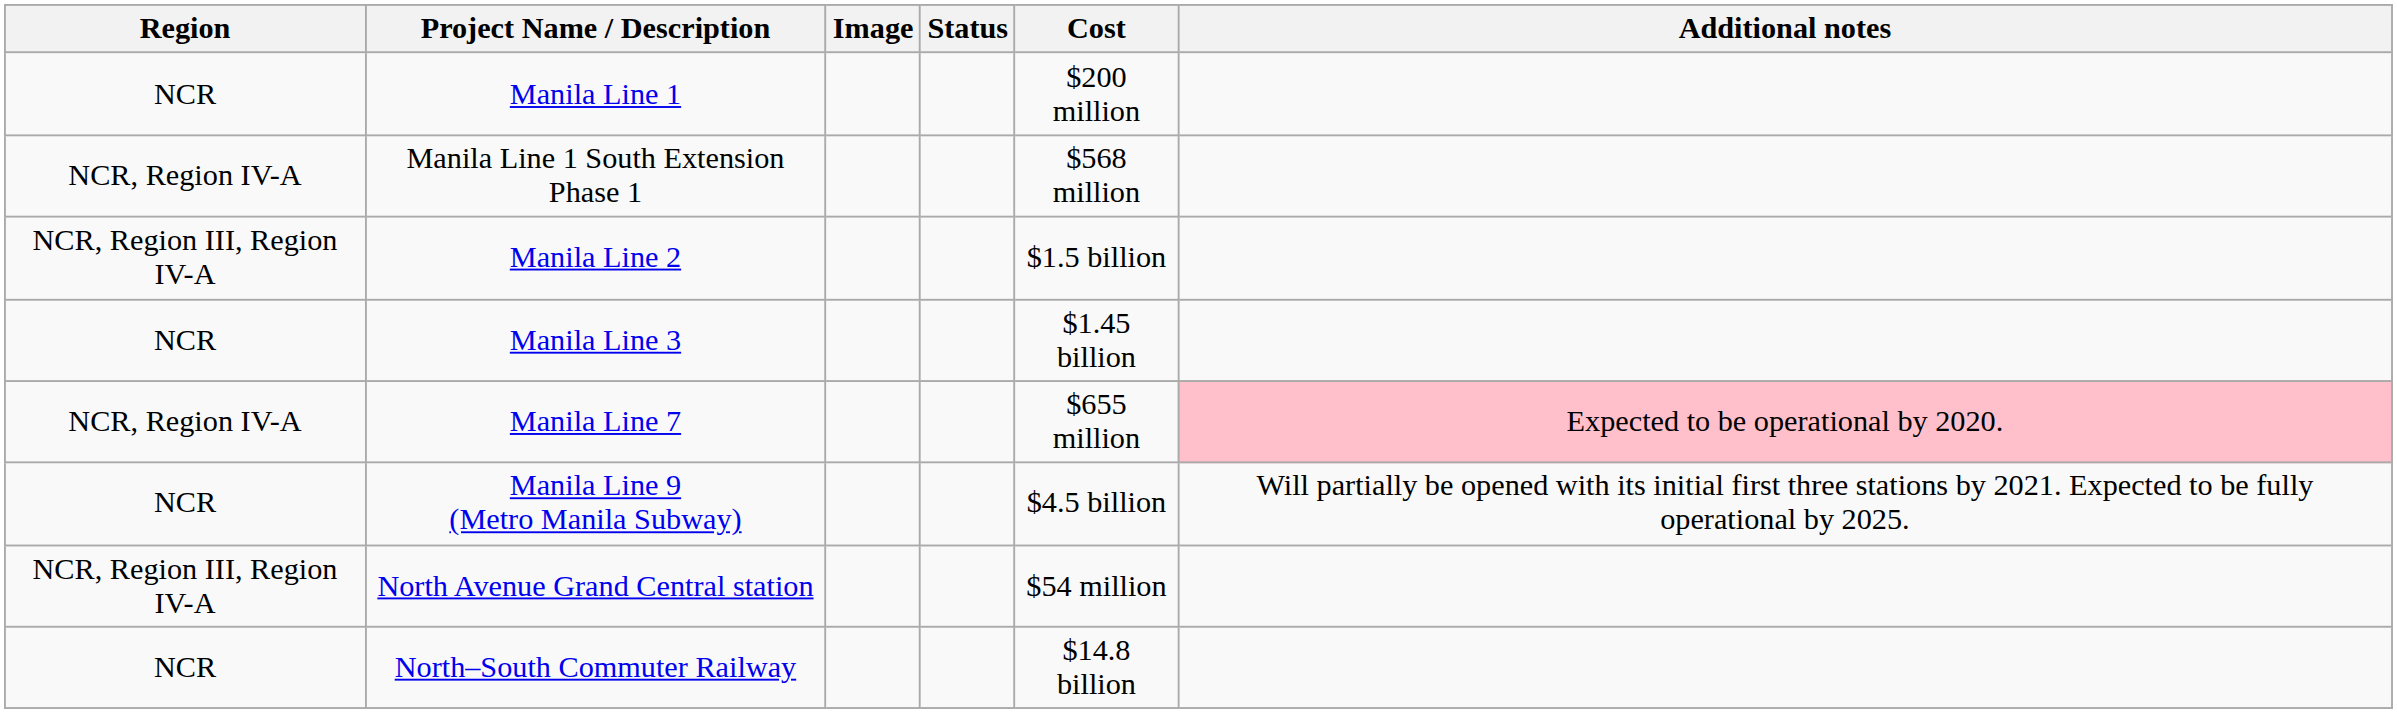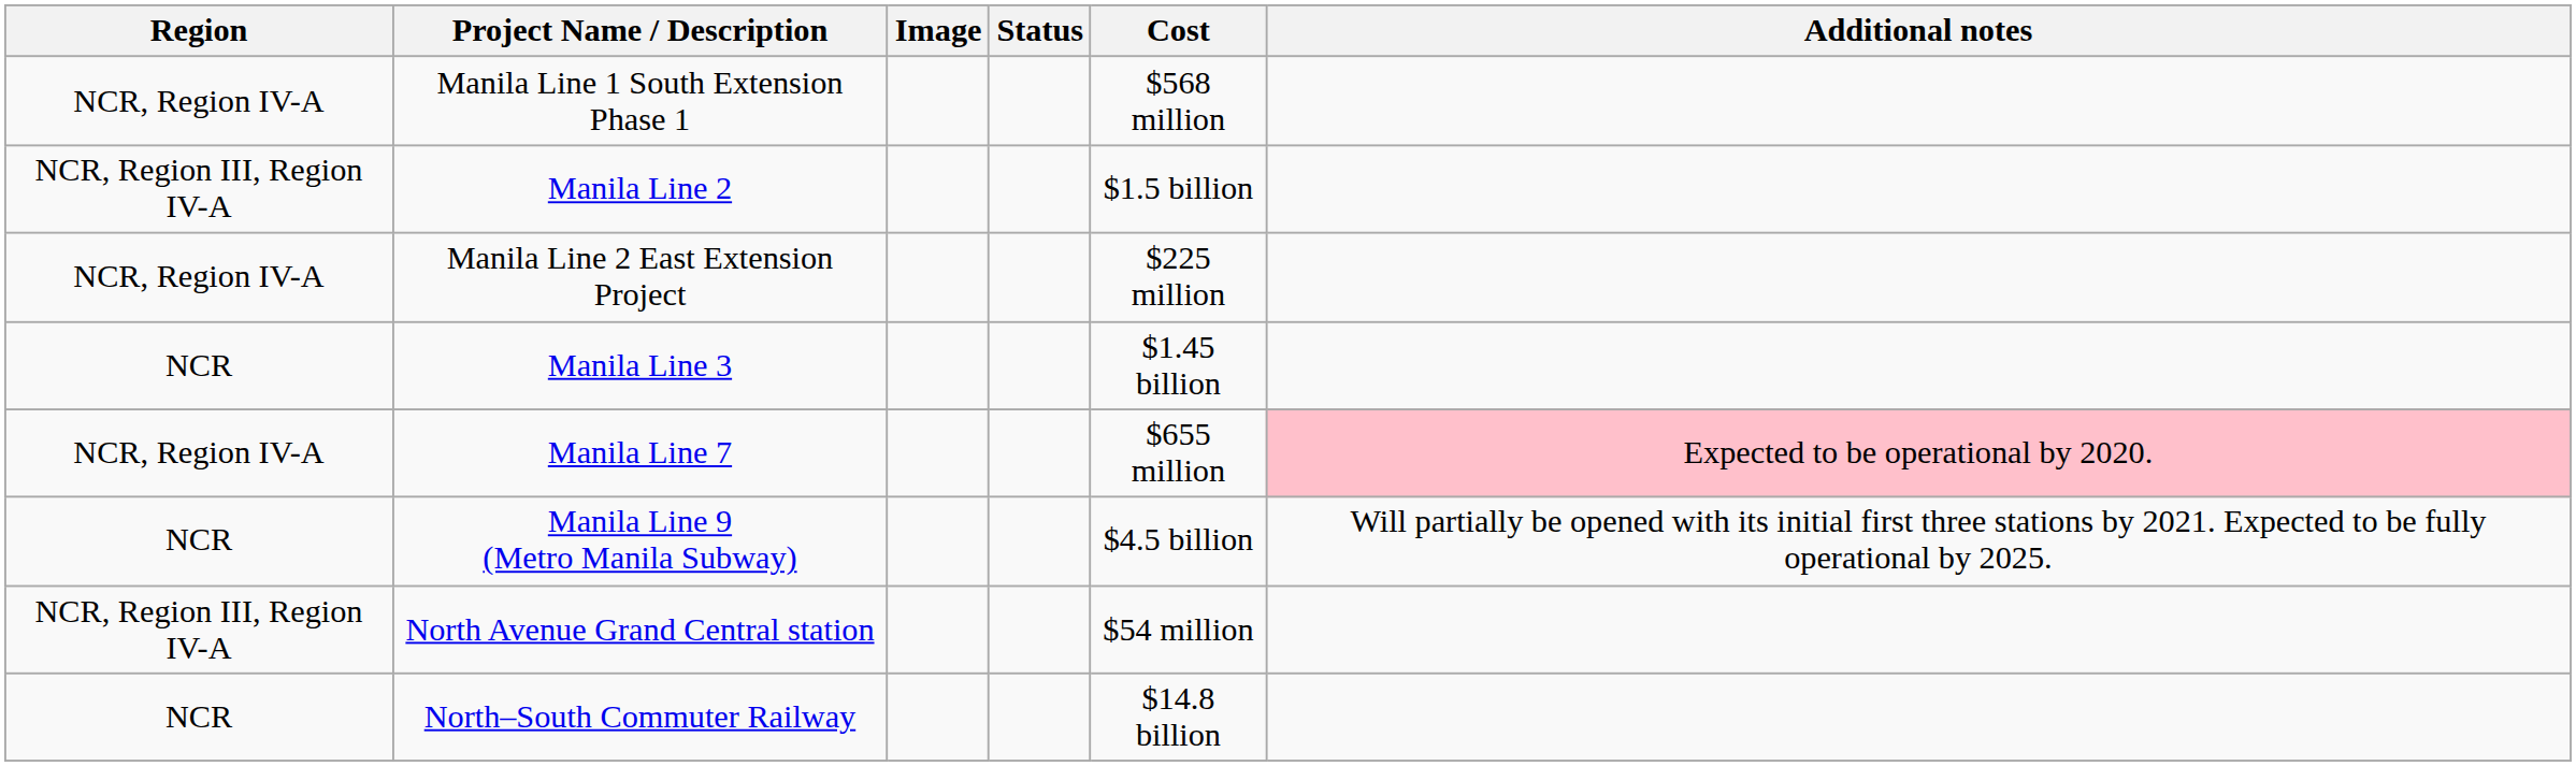 <table class="wikitable plainrowheaders" style="text-align:center; width:100%; margin:1em auto;">
 <tr>
 <th>Region</th>
 <th>Project Name / Description</th>
 <th>Image</th>
 <th>Status</th>
 <th>Cost</th>
 <th>Additional notes</th>
-</tr>
-<tr>
-<td>NCR</td>
-<td><a href='#'>Manila Line 1</a></td>
-<td></td>
-<td></td>
-<td>$200 million</td>
-<td></td>
 </tr>
 <tr>
 <td>NCR, Region IV-A</td>
 <td>Manila Line 1 South Extension Phase 1</td>
 <td></td>
 <td></td>
 <td>$568 million</td>
 <td></td>
 </tr>
 <tr>
 <td>NCR, Region III, Region IV-A</td>
 <td><a href='#'>Manila Line 2</a></td>
 <td></td>
 <td></td>
 <td>$1.5 billion</td>
+<td></td>
+</tr>
+<tr>
+<td>NCR, Region IV-A</td>
+<td>Manila Line 2 East Extension Project</td>
+<td></td>
+<td></td>
+<td>$225 million</td>
 <td></td>
 </tr>
 <tr>
 <td>NCR</td>
 <td><a href='#'>Manila Line 3</a></td>
 <td></td>
 <td></td>
 <td>$1.45 billion</td>
 <td></td>
 </tr>
 <tr>
 <td>NCR, Region IV-A</td>
 <td><a href='#'>Manila Line 7</a></td>
 <td></td>
 <td></td>
 <td>$655 million</td>
 <td style="background: pink;">Expected to be operational by 2020.</td>
 </tr>
 <tr>
 <td>NCR</td>
 <td><a href='#'>Manila Line 9 <br> (Metro Manila Subway)</a></td>
 <td></td>
 <td></td>
 <td>$4.5 billion</td>
 <td>Will partially be opened with its initial first three stations by 2021. Expected to be fully operational by 2025.</td>
 </tr>
 <tr>
 <td>NCR, Region III, Region IV-A</td>
 <td><a href='#'>North Avenue Grand Central station</a></td>
 <td></td>
 <td></td>
 <td>$54 million</td>
 <td></td>
 </tr>
 <tr>
 <td>NCR</td>
 <td><a href='#'>North–South Commuter Railway</a></td>
 <td></td>
 <td></td>
 <td>$14.8 billion</td>
 <td></td>
 </tr>
 </table>
